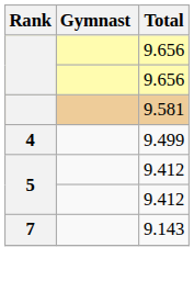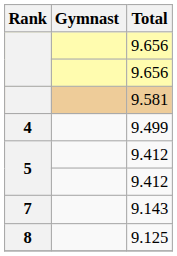 <table class="wikitable sortable" style="text-align:center; font-size:95%">
 <tr>
 <th scope=col>Rank</th>
 <th scope=col>Gymnast </th>
 <th scope=col>Total</th>
 </tr>
 <tr bgcolor=fffcaf>
 <th scope=row style="text-align:center" rowspan=2></th>
 <td align=left> </td>
 <td>9.656</td>
 </tr>
 <tr bgcolor=fffcaf>
 <td align=left> </td>
 <td>9.656</td>
 </tr>
 <tr bgcolor=eecc99>
 <th scope=row style="text-align:center"></th>
 <td align=left> </td>
 <td>9.581</td>
 </tr>
 <tr>
 <th scope=row style="text-align:center">4</th>
 <td align=left> </td>
 <td>9.499</td>
 </tr>
 <tr>
 <th scope=row style="text-align:center" rowspan=2>5</th>
 <td align=left> </td>
 <td>9.412</td>
 </tr>
 <tr>
 <td align=left> </td>
 <td>9.412</td>
 </tr>
 <tr>
 <th scope=row style="text-align:center">7</th>
 <td align=left> </td>
 <td>9.143</td>
 </tr>
 <tr>
+<th scope=row style="text-align:center">8</th>
+<td align=left> </td>
+<td>9.125</td>
+</tr>
+<tr>
 </tr>
 </table>
